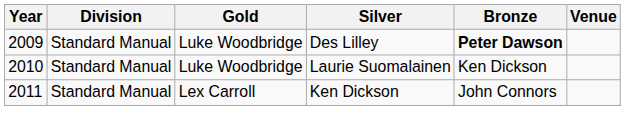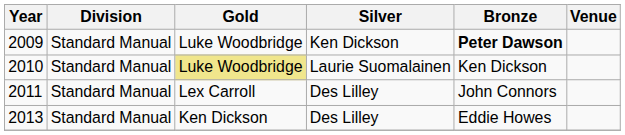 <table class="wikitable sortable" style="text-align: left;">
 <tr>
 <th>Year</th>
 <th>Division</th>
 <th> Gold</th>
 <th> Silver</th>
 <th> Bronze</th>
 <th>Venue</th>
 </tr>
 <tr>
 <td>2009</td>
 <td>Standard Manual</td>
 <td>Luke Woodbridge</td>
-<td>Des Lilley</td>
+<td>Ken Dickson</td>
 <td><strong>Peter Dawson</strong></td>
 <td></td>
 </tr>
 <tr>
 <td>2010</td>
 <td>Standard Manual</td>
-<td>Luke Woodbridge</td>
+<td style="background: khaki;">Luke Woodbridge</td>
 <td>Laurie Suomalainen</td>
 <td>Ken Dickson</td>
 <td></td>
 </tr>
 <tr>
 <td>2011</td>
 <td>Standard Manual</td>
 <td>Lex Carroll</td>
+<td>Des Lilley</td>
+<td>John Connors</td>
+<td></td>
+</tr>
+<tr>
+<td>2013</td>
+<td>Standard Manual</td>
 <td>Ken Dickson</td>
-<td>John Connors</td>
+<td>Des Lilley</td>
+<td>Eddie Howes</td>
 <td></td>
 </tr>
 <tr>
 </tr>
 </table>
